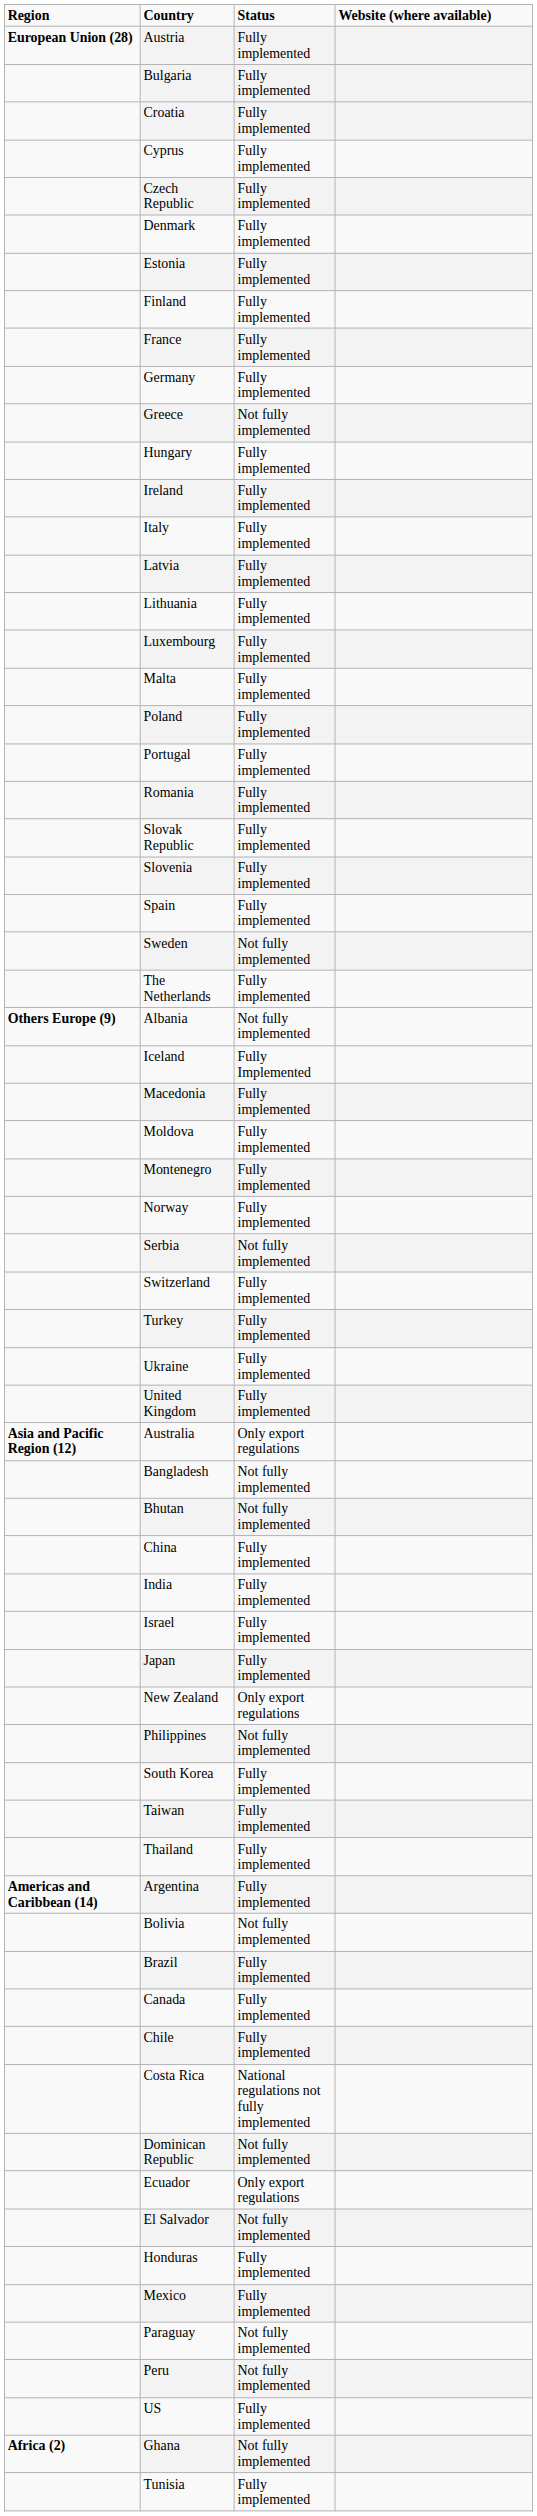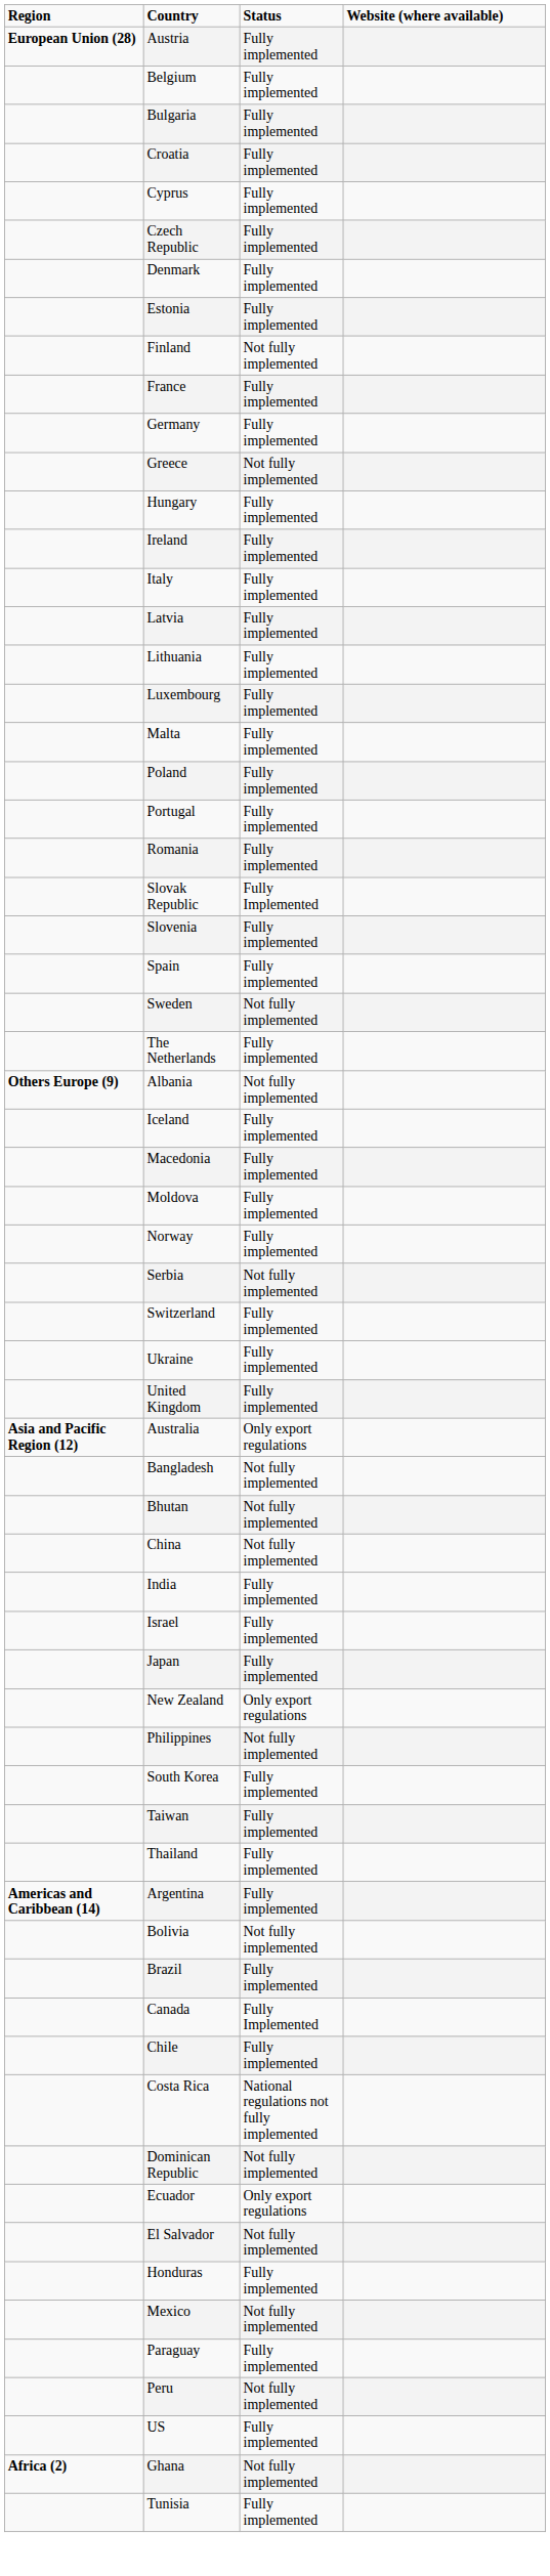 <table class="wikitable sortable">
 <tr>
 <td width="175" valign="top"><strong>Region</strong></td>
 <td width="107" valign="top"><strong>Country </strong></td>
 <td width="117" valign="top"><strong>Status </strong></td>
 <td width="272" valign="top"><strong><span>Website (where available) </span></strong></td>
 </tr>
 <tr>
 <td width="175" valign="top"><strong>European Union (28) </strong></td>
 <td width="107" valign="top" bgcolor="#F3F3F3">Austria</td>
 <td width="117" valign="top" bgcolor="#F3F3F3">Fully implemented</td>
 <td width="272" valign="top" bgcolor="#F3F3F3"><span> </span></td>
+</tr>
+<tr>
+<td width="175" valign="top"> </td>
+<td width="107" valign="top">Belgium</td>
+<td width="117" valign="top">Fully implemented</td>
+<td width="272" valign="top"><span> </span></td>
 </tr>
 <tr>
 <td width="175" valign="top"> </td>
 <td width="107" valign="top" bgcolor="#F3F3F3">Bulgaria</td>
 <td width="117" valign="top" bgcolor="#F3F3F3">Fully implemented</td>
 <td width="272" valign="top" bgcolor="#F3F3F3"><span> </span></td>
 </tr>
 <tr>
 <td width="175" valign="top"> </td>
 <td width="107" valign="top" bgcolor="#F3F3F3">Croatia</td>
 <td width="117" valign="top" bgcolor="#F3F3F3">Fully implemented</td>
 <td width="272" valign="top" bgcolor="#F3F3F3"><span> </span></td>
 </tr>
 <tr>
 <td width="175" valign="top"> </td>
 <td width="107" valign="top">Cyprus</td>
 <td width="117" valign="top">Fully implemented</td>
 <td width="272" valign="top"><span> </span></td>
 </tr>
 <tr>
 <td width="175" valign="top"> </td>
 <td width="107" valign="top" bgcolor="#F3F3F3">Czech Republic</td>
 <td width="117" valign="top" bgcolor="#F3F3F3">Fully implemented</td>
 <td width="272" valign="top" bgcolor="#F3F3F3"><span> </span></td>
 </tr>
 <tr>
 <td width="175" valign="top"> </td>
 <td width="107" valign="top">Denmark</td>
 <td width="117" valign="top">Fully implemented</td>
 <td width="272" valign="top"><span> </span></td>
 </tr>
 <tr>
 <td width="175" valign="top"> </td>
 <td width="107" valign="top" bgcolor="#F3F3F3">Estonia</td>
 <td width="117" valign="top" bgcolor="#F3F3F3">Fully implemented</td>
 <td width="272" valign="top" bgcolor="#F3F3F3"><span> </span></td>
 </tr>
 <tr>
 <td width="175" valign="top"> </td>
 <td width="107" valign="top">Finland</td>
-<td width="117" valign="top">Fully implemented</td>
+<td width="117" valign="top">Not fully implemented</td>
 <td width="272" valign="top"><span> </span></td>
 </tr>
 <tr>
 <td width="175" valign="top"> </td>
 <td width="107" valign="top" bgcolor="#F3F3F3">France</td>
 <td width="117" valign="top" bgcolor="#F3F3F3">Fully implemented</td>
 <td width="272" valign="top" bgcolor="#F3F3F3"><span> </span></td>
 </tr>
 <tr>
 <td width="175" valign="top"> </td>
 <td width="107" valign="top">Germany</td>
 <td width="117" valign="top">Fully implemented</td>
 <td width="272" valign="top"><span> </span></td>
 </tr>
 <tr>
 <td width="175" valign="top"> </td>
 <td width="107" valign="top" bgcolor="#F3F3F3">Greece</td>
 <td width="117" valign="top" bgcolor="#F3F3F3">Not fully implemented</td>
 <td width="272" valign="top" bgcolor="#F3F3F3"><span> </span></td>
 </tr>
 <tr>
 <td width="175" valign="top"> </td>
 <td width="107" valign="top">Hungary</td>
 <td width="117" valign="top">Fully implemented</td>
 <td width="272" valign="top"><span> </span></td>
 </tr>
 <tr>
 <td width="175" valign="top"> </td>
 <td width="107" valign="top" bgcolor="#F3F3F3">Ireland</td>
 <td width="117" valign="top" bgcolor="#F3F3F3">Fully implemented</td>
 <td width="272" valign="top" bgcolor="#F3F3F3"><span> </span></td>
 </tr>
 <tr>
 <td width="175" valign="top"> </td>
 <td width="107" valign="top">Italy</td>
 <td width="117" valign="top">Fully implemented</td>
 <td width="272" valign="top"><span> </span></td>
 </tr>
 <tr>
 <td width="175" valign="top"> </td>
 <td width="107" valign="top" bgcolor="#F3F3F3">Latvia</td>
 <td width="117" valign="top" bgcolor="#F3F3F3">Fully implemented</td>
 <td width="272" valign="top" bgcolor="#F3F3F3"><span> </span></td>
 </tr>
 <tr>
 <td width="175" valign="top"> </td>
 <td width="107" valign="top">Lithuania</td>
 <td width="117" valign="top">Fully implemented</td>
 <td width="272" valign="top"><span> </span></td>
 </tr>
 <tr>
 <td width="175" valign="top"> </td>
 <td width="107" valign="top" bgcolor="#F3F3F3">Luxembourg</td>
 <td width="117" valign="top" bgcolor="#F3F3F3">Fully implemented</td>
 <td width="272" valign="top" bgcolor="#F3F3F3"><span> </span></td>
 </tr>
 <tr>
 <td width="175" valign="top"> </td>
 <td width="107" valign="top">Malta</td>
 <td width="117" valign="top">Fully implemented</td>
 <td width="272" valign="top"><span> </span></td>
 </tr>
 <tr>
 <td width="175" valign="top"> </td>
 <td width="107" valign="top" bgcolor="#F3F3F3">Poland</td>
 <td width="117" valign="top" bgcolor="#F3F3F3">Fully implemented</td>
 <td width="272" valign="top" bgcolor="#F3F3F3"><span> </span></td>
 </tr>
 <tr>
 <td width="175" valign="top"> </td>
 <td width="107" valign="top">Portugal</td>
 <td width="117" valign="top">Fully implemented</td>
 <td width="272" valign="top"><span> </span></td>
 </tr>
 <tr>
 <td width="175" valign="top"> </td>
 <td width="107" valign="top" bgcolor="#F3F3F3">Romania</td>
 <td width="117" valign="top" bgcolor="#F3F3F3">Fully implemented</td>
 <td width="272" valign="top" bgcolor="#F3F3F3"><span> </span></td>
 </tr>
 <tr>
 <td width="175" valign="top"> </td>
 <td width="107" valign="top">Slovak Republic</td>
-<td width="117" valign="top">Fully implemented</td>
+<td width="117" valign="top">Fully Implemented</td>
 <td width="272" valign="top"><span> </span></td>
 </tr>
 <tr>
 <td width="175" valign="top"> </td>
 <td width="107" valign="top" bgcolor="#F3F3F3">Slovenia</td>
 <td width="117" valign="top" bgcolor="#F3F3F3">Fully implemented</td>
 <td width="272" valign="top" bgcolor="#F3F3F3"><span> </span></td>
 </tr>
 <tr>
 <td width="175" valign="top"> </td>
 <td width="107" valign="top">Spain</td>
 <td width="117" valign="top">Fully implemented</td>
 <td width="272" valign="top"><span> </span></td>
 </tr>
 <tr>
 <td width="175" valign="top"> </td>
 <td width="107" valign="top" bgcolor="#F3F3F3">Sweden</td>
 <td width="117" valign="top" bgcolor="#F3F3F3">Not fully implemented</td>
 <td width="272" valign="top" bgcolor="#F3F3F3"><span> </span></td>
 </tr>
 <tr>
 <td width="175" valign="top"> </td>
 <td width="107" valign="top">The Netherlands</td>
 <td width="117" valign="top">Fully implemented</td>
 <td width="272" valign="top"><span> </span></td>
 </tr>
 <tr>
 <td width="175" valign="top"><strong>Others Europe (9) </strong></td>
 <td width="107" valign="top">Albania</td>
 <td width="117" valign="top">Not fully implemented</td>
 <td width="272" valign="top"> </td>
 </tr>
 <tr>
 <td width="175" valign="top"> </td>
 <td width="107" valign="top">Iceland</td>
-<td width="117" valign="top">Fully Implemented</td>
+<td width="117" valign="top">Fully implemented</td>
 <td width="272" valign="top"><span> </span></td>
 </tr>
 <tr>
 <td width="175" valign="top"> </td>
 <td width="107" valign="top" bgcolor="#F3F3F3">Macedonia</td>
 <td width="117" valign="top" bgcolor="#F3F3F3">Fully implemented</td>
 <td width="272" valign="top" bgcolor="#F3F3F3"> </td>
 </tr>
 <tr>
 <td width="175" valign="top"> </td>
 <td width="107" valign="top">Moldova</td>
 <td width="117" valign="top">Fully implemented</td>
 <td width="272" valign="top"> </td>
-</tr>
-<tr>
-<td width="175" valign="top"> </td>
-<td width="107" valign="top" bgcolor="#F3F3F3">Montenegro</td>
-<td width="117" valign="top" bgcolor="#F3F3F3">Fully implemented</td>
-<td width="272" valign="top" bgcolor="#F3F3F3"><span> </span></td>
 </tr>
 <tr>
 <td width="175" valign="top"> </td>
 <td width="107" valign="top">Norway</td>
 <td width="117" valign="top">Fully implemented</td>
 <td width="272" valign="top"></td>
 </tr>
 <tr>
 <td width="175" valign="top"> </td>
 <td width="107" valign="top" bgcolor="#F3F3F3">Serbia</td>
 <td width="117" valign="top" bgcolor="#F3F3F3">Not fully implemented</td>
 <td width="272" valign="top" bgcolor="#F3F3F3"> </td>
 </tr>
 <tr>
 <td width="175" valign="top"> </td>
 <td width="107" valign="top">Switzerland</td>
 <td width="117" valign="top">Fully implemented</td>
 <td width="272" valign="top"><span> </span></td>
-</tr>
-<tr>
-<td width="175" valign="top"> </td>
-<td width="107" valign="top" bgcolor="#F3F3F3">Turkey</td>
-<td width="117" valign="top" bgcolor="#F3F3F3">Fully implemented</td>
-<td width="272" valign="top" bgcolor="#F3F3F3"> </td>
 </tr>
 <tr>
 <td></td>
 <td>Ukraine</td>
 <td>Fully implemented</td>
 <td> </td>
 </tr>
 <tr>
 <td width="175" valign="top"> </td>
 <td width="107" valign="top" bgcolor="#F3F3F3">United Kingdom</td>
 <td width="117" valign="top" bgcolor="#F3F3F3">Fully implemented</td>
 <td width="272" valign="top" bgcolor="#F3F3F3"><span> </span></td>
 </tr>
 <tr>
 <td width="175" valign="top"><strong>Asia and Pacific Region (12) </strong></td>
 <td width="107" valign="top">Australia</td>
 <td width="117" valign="top">Only export regulations</td>
 <td width="272" valign="top"><span> </span></td>
 </tr>
 <tr>
 <td width="175" valign="top"> </td>
 <td width="107" valign="top">Bangladesh</td>
 <td width="117" valign="top">Not fully implemented</td>
 <td width="272" valign="top"> </td>
 </tr>
 <tr>
 <td width="175" valign="top"> </td>
 <td width="107" valign="top" bgcolor="#F3F3F3">Bhutan</td>
 <td width="117" valign="top" bgcolor="#F3F3F3">Not fully implemented</td>
 <td width="272" valign="top" bgcolor="#F3F3F3"> </td>
 </tr>
 <tr>
 <td width="175" valign="top"> </td>
 <td width="107" valign="top">China</td>
-<td width="117" valign="top">Fully implemented</td>
+<td width="117" valign="top">Not fully implemented</td>
 <td width="272" valign="top"> </td>
 </tr>
 <tr>
 <td width="175" valign="top"> </td>
 <td width="107" valign="top">India</td>
 <td width="117" valign="top">Fully implemented</td>
 <td width="272" valign="top"><span> </span></td>
 </tr>
 <tr>
 <td width="175" valign="top"> </td>
 <td width="107" valign="top">Israel</td>
 <td width="117" valign="top">Fully implemented</td>
 <td width="272" valign="top"> </td>
 </tr>
 <tr>
 <td width="175" valign="top"> </td>
 <td width="107" valign="top" bgcolor="#F3F3F3">Japan</td>
 <td width="117" valign="top" bgcolor="#F3F3F3">Fully implemented</td>
 <td width="272" valign="top" bgcolor="#F3F3F3"><span> </span></td>
 </tr>
 <tr>
 <td width="175" valign="top"> </td>
 <td width="107" valign="top">New Zealand</td>
 <td width="117" valign="top">Only export regulations</td>
 <td width="272" valign="top"> </td>
 </tr>
 <tr>
 <td width="175" valign="top"> </td>
 <td width="107" valign="top" bgcolor="#F3F3F3">Philippines</td>
 <td width="117" valign="top" bgcolor="#F3F3F3">Not fully implemented</td>
 <td width="272" valign="top" bgcolor="#F3F3F3"> </td>
 </tr>
 <tr>
 <td width="175" valign="top"> </td>
 <td width="107" valign="top">South Korea</td>
 <td width="117" valign="top">Fully implemented</td>
 <td width="272" valign="top"> </td>
 </tr>
 <tr>
 <td width="175" valign="top"> </td>
 <td width="107" valign="top" bgcolor="#F3F3F3">Taiwan</td>
 <td width="117" valign="top" bgcolor="#F3F3F3">Fully implemented</td>
 <td width="272" valign="top" bgcolor="#F3F3F3"> </td>
 </tr>
 <tr>
 <td width="175" valign="top"> </td>
 <td width="107" valign="top">Thailand</td>
 <td width="117" valign="top">Fully implemented</td>
 <td width="272" valign="top"><span> </span></td>
 </tr>
 <tr>
 <td width="175" valign="top"><strong>Americas and Caribbean (14) </strong></td>
 <td width="107" valign="top" bgcolor="#F3F3F3">Argentina</td>
 <td width="117" valign="top" bgcolor="#F3F3F3">Fully implemented</td>
 <td width="272" valign="top" bgcolor="#F3F3F3"> </td>
 </tr>
 <tr>
 <td width="175" valign="top"> </td>
 <td width="107" valign="top">Bolivia</td>
 <td width="117" valign="top">Not fully implemented</td>
 <td width="272" valign="top"><span> </span></td>
 </tr>
 <tr>
 <td width="175" valign="top"> </td>
 <td width="107" valign="top" bgcolor="#F3F3F3">Brazil</td>
 <td width="117" valign="top" bgcolor="#F3F3F3">Fully implemented</td>
 <td width="272" valign="top" bgcolor="#F3F3F3"><span> </span></td>
 </tr>
 <tr>
 <td width="175" valign="top"> </td>
 <td width="107" valign="top">Canada</td>
-<td width="117" valign="top">Fully implemented</td>
+<td width="117" valign="top">Fully Implemented</td>
 <td width="272" valign="top"><span> </span></td>
 </tr>
 <tr>
 <td width="175" valign="top"> </td>
 <td width="107" valign="top" bgcolor="#F3F3F3">Chile</td>
 <td width="117" valign="top" bgcolor="#F3F3F3">Fully implemented</td>
 <td width="272" valign="top" bgcolor="#F3F3F3"> </td>
 </tr>
 <tr>
 <td width="175" valign="top"> </td>
 <td width="107" valign="top">Costa Rica</td>
 <td width="117" valign="top">National regulations not fully implemented</td>
 <td width="272" valign="top"><span> </span></td>
 </tr>
 <tr>
 <td width="175" valign="top"> </td>
 <td width="107" valign="top" bgcolor="#F3F3F3">Dominican Republic</td>
 <td width="117" valign="top" bgcolor="#F3F3F3">Not fully implemented</td>
 <td width="272" valign="top" bgcolor="#F3F3F3"> </td>
 </tr>
 <tr>
 <td width="175" valign="top"> </td>
 <td width="107" valign="top">Ecuador</td>
 <td width="117" valign="top">Only export regulations</td>
 <td width="272" valign="top"><span> </span></td>
 </tr>
 <tr>
 <td width="175" valign="top"> </td>
 <td width="107" valign="top" bgcolor="#F3F3F3">El Salvador</td>
 <td width="117" valign="top" bgcolor="#F3F3F3">Not fully implemented</td>
 <td width="272" valign="top" bgcolor="#F3F3F3"><span> </span></td>
 </tr>
 <tr>
 <td width="175" valign="top"> </td>
 <td width="107" valign="top">Honduras</td>
 <td width="117" valign="top">Fully implemented</td>
 <td width="272" valign="top"><span> </span></td>
 </tr>
 <tr>
 <td width="175" valign="top"> </td>
 <td width="107" valign="top" bgcolor="#F3F3F3">Mexico</td>
-<td width="117" valign="top" bgcolor="#F3F3F3">Fully implemented</td>
+<td width="117" valign="top" bgcolor="#F3F3F3">Not fully implemented</td>
 <td width="272" valign="top" bgcolor="#F3F3F3"><span> </span></td>
 </tr>
 <tr>
 <td width="175" valign="top"> </td>
 <td width="107" valign="top">Paraguay</td>
-<td width="117" valign="top">Not fully implemented</td>
+<td width="117" valign="top">Fully implemented</td>
 <td width="272" valign="top"> </td>
 </tr>
 <tr>
 <td width="175" valign="top"> </td>
 <td width="107" valign="top" bgcolor="#F3F3F3">Peru</td>
 <td width="117" valign="top" bgcolor="#F3F3F3">Not fully implemented</td>
 <td width="272" valign="top" bgcolor="#F3F3F3"> </td>
 </tr>
 <tr>
 <td width="175" valign="top"> </td>
 <td width="107" valign="top">US</td>
 <td width="117" valign="top">Fully implemented</td>
 <td width="272" valign="top"><span> </span></td>
 </tr>
 <tr>
 <td width="175" valign="top"><strong>Africa (2)</strong></td>
 <td width="107" valign="top" bgcolor="#F3F3F3">Ghana</td>
 <td width="117" valign="top" bgcolor="#F3F3F3">Not fully implemented</td>
 <td width="272" valign="top" bgcolor="#F3F3F3"> </td>
 </tr>
 <tr>
 <td width="175" valign="top"> </td>
 <td width="107" valign="top">Tunisia</td>
 <td width="117" valign="top">Fully implemented</td>
 <td width="272" valign="top"> </td>
 </tr>
 </table>
